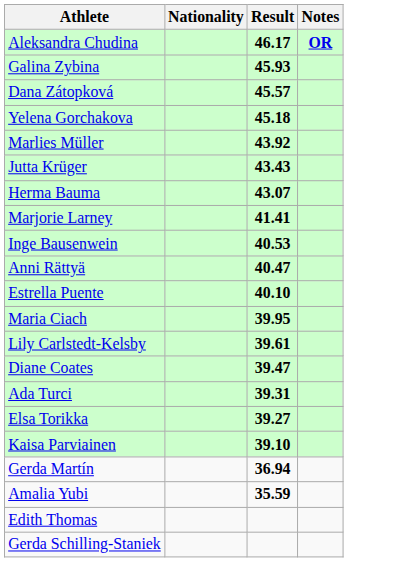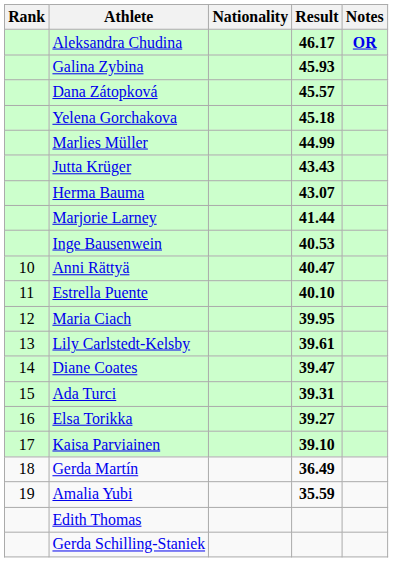 <table class="wikitable sortable" style="text-align:center">
 <tr>
+<th>Rank</th>
 <th>Athlete</th>
 <th>Nationality</th>
 <th>Result</th>
 <th>Notes</th>
 </tr>
 <tr bgcolor=ccffcc>
+<td></td>
 <td align="left"><a href='#'>Aleksandra Chudina</a></td>
 <td align="left"></td>
 <td><strong>46.17</strong></td>
 <td><strong><a href='#'>OR</a></strong></td>
 </tr>
 <tr bgcolor=ccffcc>
+<td></td>
 <td align="left"><a href='#'>Galina Zybina</a></td>
 <td align="left"></td>
 <td><strong>45.93</strong></td>
 <td></td>
 </tr>
 <tr bgcolor=ccffcc>
+<td></td>
 <td align="left"><a href='#'>Dana Zátopková</a></td>
 <td align="left"></td>
 <td><strong>45.57</strong></td>
 <td></td>
 </tr>
 <tr bgcolor=ccffcc>
+<td></td>
 <td align="left"><a href='#'>Yelena Gorchakova</a></td>
 <td align="left"></td>
 <td><strong>45.18</strong></td>
 <td></td>
 </tr>
 <tr bgcolor=ccffcc>
+<td></td>
 <td align="left"><a href='#'>Marlies Müller</a></td>
 <td align="left"></td>
-<td><strong>43.92</strong></td>
+<td><strong>44.99</strong></td>
 <td></td>
 </tr>
 <tr bgcolor=ccffcc>
+<td></td>
 <td align="left"><a href='#'>Jutta Krüger</a></td>
 <td align="left"></td>
 <td><strong>43.43</strong></td>
 <td></td>
 </tr>
 <tr bgcolor=ccffcc>
+<td></td>
 <td align="left"><a href='#'>Herma Bauma</a></td>
 <td align="left"></td>
 <td><strong>43.07</strong></td>
 <td></td>
 </tr>
 <tr bgcolor=ccffcc>
+<td></td>
 <td align="left"><a href='#'>Marjorie Larney</a></td>
 <td align="left"></td>
-<td><strong>41.41</strong></td>
+<td><strong>41.44</strong></td>
 <td></td>
 </tr>
 <tr bgcolor=ccffcc>
+<td></td>
 <td align="left"><a href='#'>Inge Bausenwein</a></td>
 <td align="left"></td>
 <td><strong>40.53</strong></td>
 <td></td>
 </tr>
 <tr bgcolor=ccffcc>
+<td>10</td>
 <td align="left"><a href='#'>Anni Rättyä</a></td>
 <td align="left"></td>
 <td><strong>40.47</strong></td>
 <td></td>
 </tr>
 <tr bgcolor=ccffcc>
+<td>11</td>
 <td align="left"><a href='#'>Estrella Puente</a></td>
 <td align="left"></td>
 <td><strong>40.10</strong></td>
 <td></td>
 </tr>
 <tr bgcolor=ccffcc>
+<td>12</td>
 <td align="left"><a href='#'>Maria Ciach</a></td>
 <td align="left"></td>
 <td><strong>39.95</strong></td>
 <td></td>
 </tr>
 <tr bgcolor=ccffcc>
+<td>13</td>
 <td align="left"><a href='#'>Lily Carlstedt-Kelsby</a></td>
 <td align="left"></td>
 <td><strong>39.61</strong></td>
 <td></td>
 </tr>
 <tr bgcolor=ccffcc>
+<td>14</td>
 <td align="left"><a href='#'>Diane Coates</a></td>
 <td align="left"></td>
 <td><strong>39.47</strong></td>
 <td></td>
 </tr>
 <tr bgcolor=ccffcc>
+<td>15</td>
 <td align="left"><a href='#'>Ada Turci</a></td>
 <td align="left"></td>
 <td><strong>39.31</strong></td>
 <td></td>
 </tr>
 <tr bgcolor=ccffcc>
+<td>16</td>
 <td align="left"><a href='#'>Elsa Torikka</a></td>
 <td align="left"></td>
 <td><strong>39.27</strong></td>
 <td></td>
 </tr>
 <tr bgcolor=ccffcc>
+<td>17</td>
 <td align="left"><a href='#'>Kaisa Parviainen</a></td>
 <td align="left"></td>
 <td><strong>39.10</strong></td>
 <td></td>
 </tr>
 <tr>
+<td>18</td>
 <td align="left"><a href='#'>Gerda Martín</a></td>
 <td align="left"></td>
-<td><strong>36.94</strong></td>
+<td><strong>36.49</strong></td>
 <td></td>
 </tr>
 <tr>
+<td>19</td>
 <td align="left"><a href='#'>Amalia Yubi</a></td>
 <td align="left"></td>
 <td><strong>35.59</strong></td>
 <td></td>
 </tr>
 <tr>
+<td></td>
 <td align="left"><a href='#'>Edith Thomas</a></td>
 <td align="left"></td>
 <td><strong></strong></td>
 <td></td>
 </tr>
 <tr>
+<td></td>
 <td align="left"><a href='#'>Gerda Schilling-Staniek</a></td>
 <td align="left"></td>
 <td><strong></strong></td>
 <td></td>
 </tr>
 </table>
